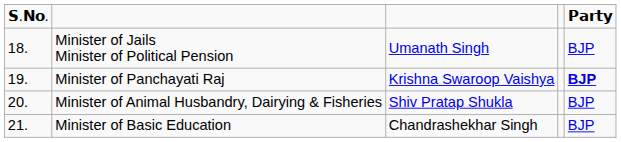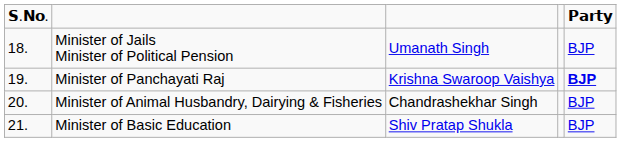 <table class="wikitable">
 <tr>
 <td>𝗦.𝗡𝗼.</td>
 <td></td>
 <td></td>
 <td></td>
 <td>𝗣𝗮𝗿𝘁𝘆</td>
 </tr>
 <tr>
 <td>18.</td>
 <td>Minister of Jails<br>Minister of Political Pension</td>
 <td><a href='#'>Umanath Singh</a></td>
 <td></td>
 <td><a href='#'>BJP</a></td>
 </tr>
 <tr>
 <td>19.</td>
 <td>Minister of Panchayati Raj</td>
 <td><a href='#'>Krishna Swaroop Vaishya</a></td>
 <td></td>
 <td><strong><a href='#'>BJP</a></strong></td>
 </tr>
 <tr>
 <td>20.</td>
 <td>Minister of Animal Husbandry, Dairying & Fisheries</td>
-<td><a href='#'>Shiv Pratap Shukla</a></td>
+<td>Chandrashekhar Singh</td>
 <td></td>
 <td><a href='#'>BJP</a></td>
 </tr>
 <tr>
 <td>21.</td>
 <td>Minister of Basic Education</td>
-<td>Chandrashekhar Singh</td>
+<td><a href='#'>Shiv Pratap Shukla</a></td>
 <td></td>
 <td><a href='#'>BJP</a></td>
 </tr>
 </table>
